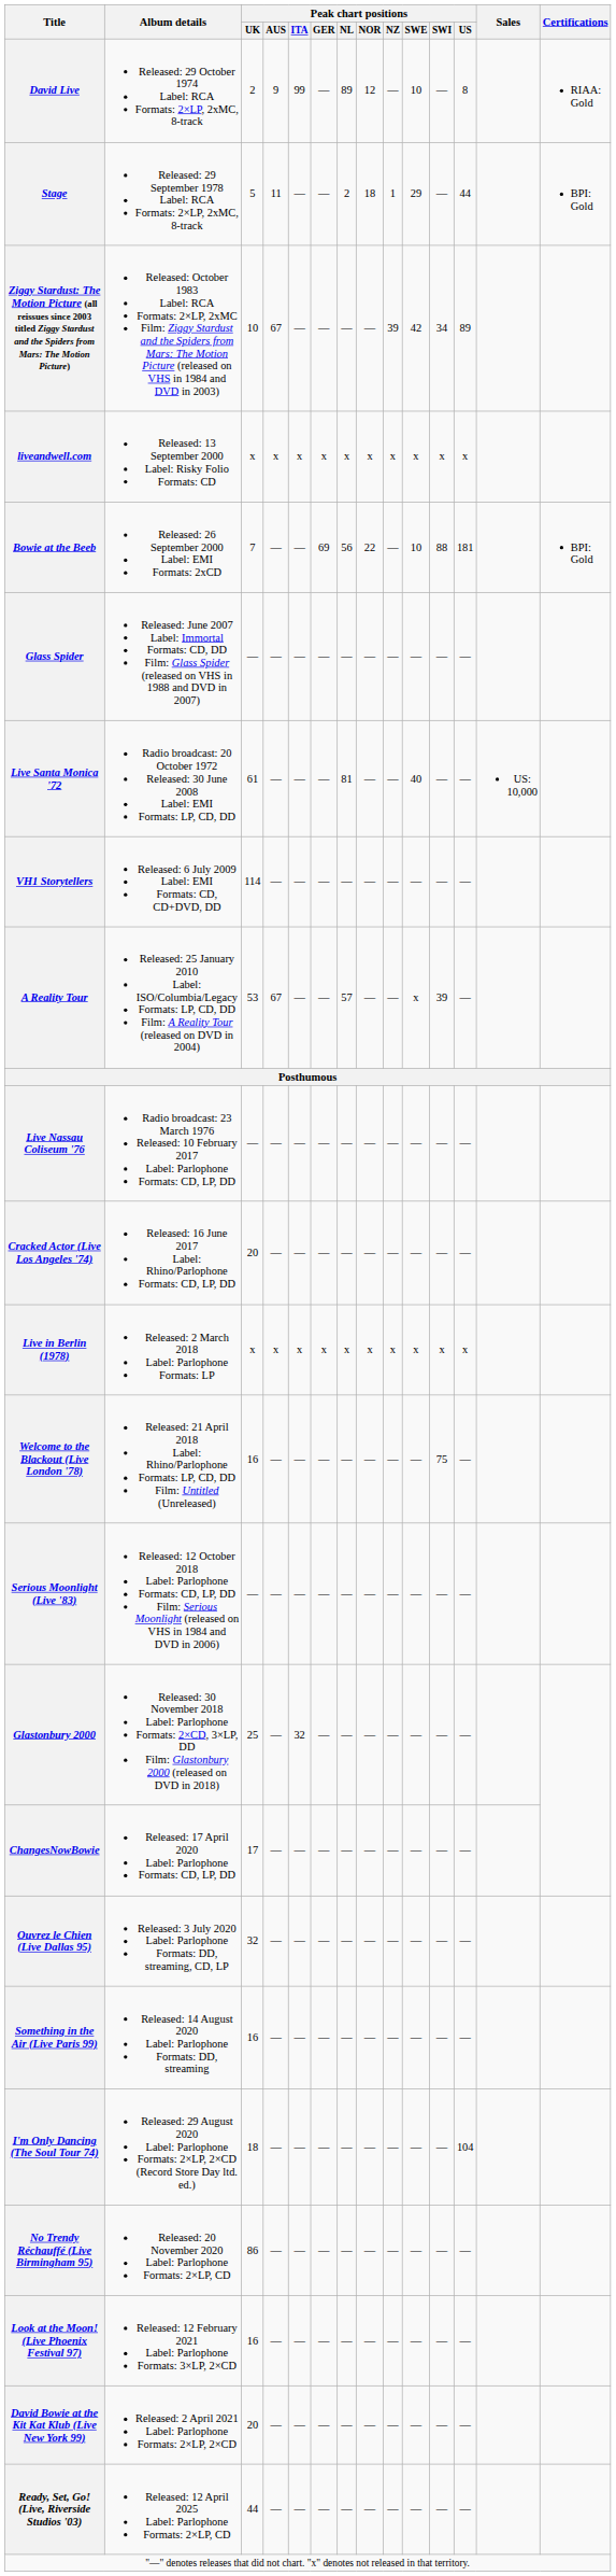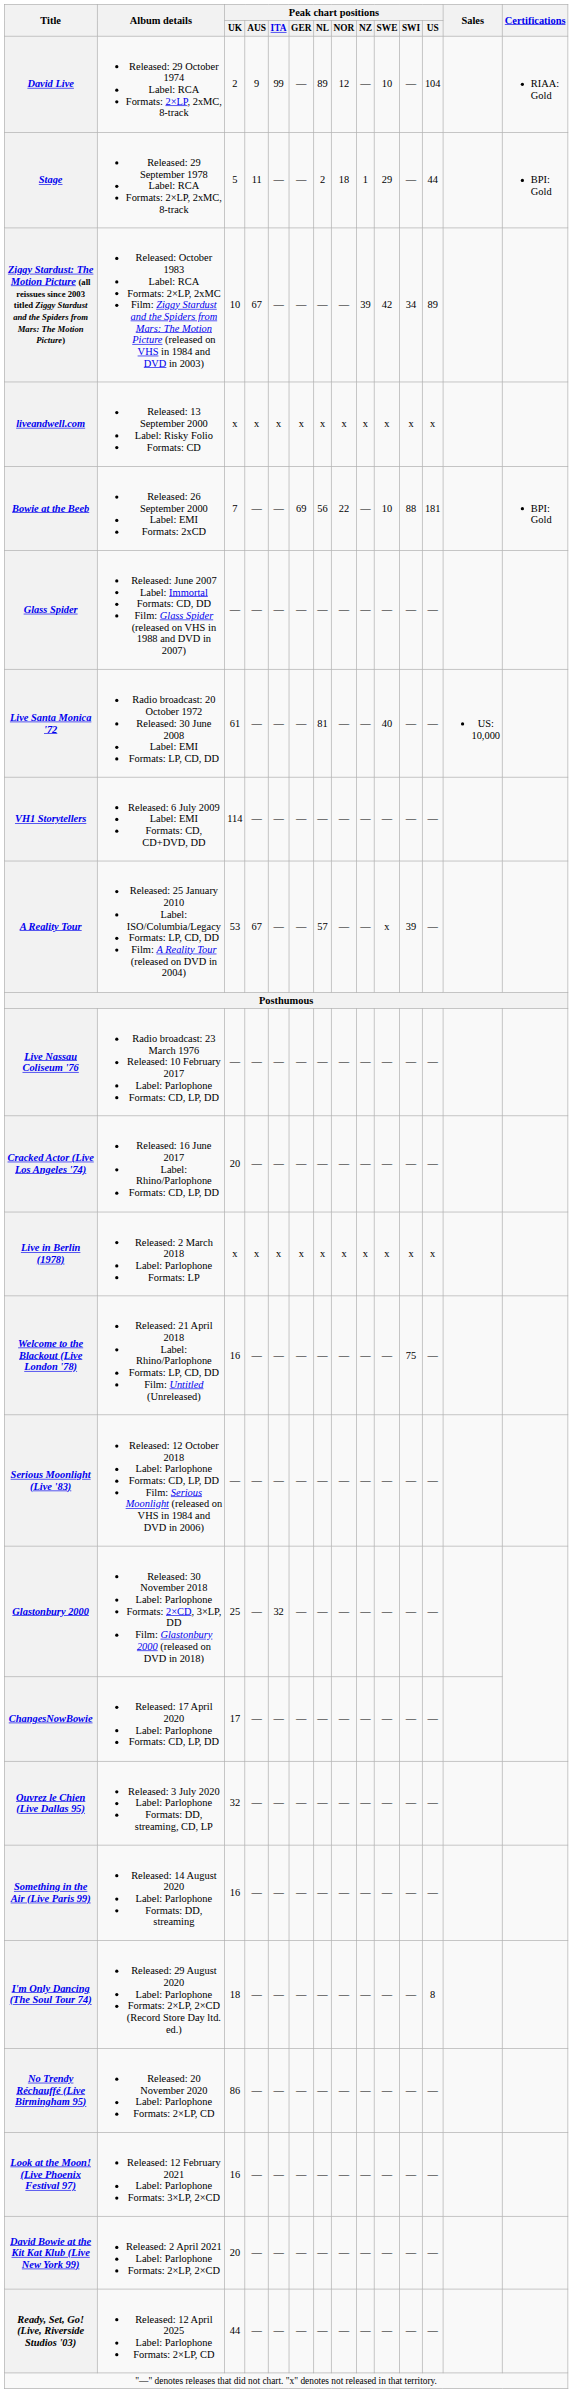 <table class="wikitable plainrowheaders" style="text-align:center;">
 <tr>
 <th scope="col" rowspan="2" style="width:20em;">Title</th>
 <th scope="col" rowspan="2" style="width:20em;">Album details</th>
 <th scope="col" colspan="10">Peak chart positions</th>
 <th scope="col" rowspan="2">Sales</th>
 <th scope="col" rowspan="2"><a href='#'>Certifications</a></th>
 </tr>
 <tr>
 <th scope="col" style="width:2.5em;font-size:90%;">UK<br></th>
 <th scope="col" style="width:2.5em;font-size:90%;">AUS<br></th>
 <th scope="col" style="width:2.5em;font-size:90%;"><a href='#'>ITA</a><br></th>
 <th scope="col" style="width:2.5em;font-size:90%;">GER<br></th>
 <th scope="col" style="width:2.5em;font-size:90%;">NL<br></th>
 <th scope="col" style="width:2.5em;font-size:90%;">NOR<br></th>
 <th scope="col" style="width:2.5em;font-size:90%;">NZ<br></th>
 <th scope="col" style="width:2.5em;font-size:90%;">SWE<br></th>
 <th scope="col" style="width:2.5em;font-size:90%;">SWI<br></th>
 <th scope="col" style="width:2.5em;font-size:90%;">US<br></th>
 </tr>
 <tr>
 <th scope="row"><em><a href='#'>David Live</a></em></th>
 <td><br><ul><li>Released: 29 October 1974</li><li>Label: RCA</li><li>Formats: <a href='#'>2×LP</a>, 2xMC, 8-track</li></ul></td>
 <td>2</td>
 <td>9</td>
 <td>99</td>
 <td>—</td>
 <td>89</td>
 <td>12</td>
 <td>—</td>
 <td>10</td>
 <td>—</td>
-<td>8</td>
+<td>104</td>
 <td></td>
 <td align="left"><br><ul><li>RIAA: Gold</li></ul></td>
 </tr>
 <tr>
 <th scope="row"><em><a href='#'>Stage</a></em></th>
 <td><br><ul><li>Released: 29 September 1978</li><li>Label: RCA</li><li>Formats: 2×LP, 2xMC, 8-track</li></ul></td>
 <td>5</td>
 <td>11</td>
 <td>—</td>
 <td>—</td>
 <td>2</td>
 <td>18</td>
 <td>1</td>
 <td>29</td>
 <td>—</td>
 <td>44</td>
 <td></td>
 <td align="left"><br><ul><li>BPI: Gold</li></ul></td>
 </tr>
 <tr>
 <th scope="row"><em><a href='#'>Ziggy Stardust: The Motion Picture</a></em> <small>(all reissues since 2003 titled <em>Ziggy Stardust and the Spiders from Mars: The Motion Picture</em>)</small></th>
 <td><br><ul><li>Released: October 1983</li><li>Label: RCA</li><li>Formats: 2×LP, 2xMC</li><li>Film: <em><a href='#'>Ziggy Stardust and the Spiders from Mars: The Motion Picture</a></em> (released on <a href='#'>VHS</a> in 1984 and <a href='#'>DVD</a> in 2003)</li></ul></td>
 <td>10</td>
 <td>67</td>
 <td>—</td>
 <td>—</td>
 <td>—</td>
 <td>—</td>
 <td>39</td>
 <td>42</td>
 <td>34</td>
 <td>89</td>
 <td></td>
 <td></td>
 </tr>
 <tr>
 <th scope="row"><em><a href='#'>liveandwell.com</a></em></th>
 <td><br><ul><li>Released: 13 September 2000</li><li>Label: Risky Folio</li><li>Formats: CD</li></ul></td>
 <td>x</td>
 <td>x</td>
 <td>x</td>
 <td>x</td>
 <td>x</td>
 <td>x</td>
 <td>x</td>
 <td>x</td>
 <td>x</td>
 <td>x</td>
 <td></td>
 <td></td>
 </tr>
 <tr>
 <th scope="row"><em><a href='#'>Bowie at the Beeb</a></em></th>
 <td><br><ul><li>Released: 26 September 2000</li><li>Label: EMI</li><li>Formats: 2xCD</li></ul></td>
 <td>7</td>
 <td>—</td>
 <td>—</td>
 <td>69</td>
 <td>56</td>
 <td>22</td>
 <td>—</td>
 <td>10</td>
 <td>88</td>
 <td>181</td>
 <td></td>
 <td align="left"><br><ul><li>BPI: Gold</li></ul></td>
 </tr>
 <tr>
 <th scope="row"><em><a href='#'>Glass Spider</a></em></th>
 <td><br><ul><li>Released: June 2007</li><li>Label: <a href='#'>Immortal</a></li><li>Formats: CD, DD</li><li>Film: <em><a href='#'>Glass Spider</a></em> (released on VHS in 1988 and DVD in 2007)</li></ul></td>
 <td>—</td>
 <td>—</td>
 <td>—</td>
 <td>—</td>
 <td>—</td>
 <td>—</td>
 <td>—</td>
 <td>—</td>
 <td>—</td>
 <td>—</td>
 <td></td>
 <td></td>
 </tr>
 <tr>
 <th scope="row"><em><a href='#'>Live Santa Monica '72</a></em></th>
 <td><br><ul><li>Radio broadcast: 20 October 1972</li><li>Released: 30 June 2008</li><li>Label: EMI</li><li>Formats: LP, CD, DD</li></ul></td>
 <td>61</td>
 <td>—</td>
 <td>—</td>
 <td>—</td>
 <td>81</td>
 <td>—</td>
 <td>—</td>
 <td>40</td>
 <td>—</td>
 <td>—</td>
 <td><br><ul><li>US: 10,000</li></ul></td>
 <td></td>
 </tr>
 <tr>
 <th scope="row"><em><a href='#'>VH1 Storytellers</a></em></th>
 <td><br><ul><li>Released: 6 July 2009</li><li>Label: EMI</li><li>Formats: CD, CD+DVD, DD</li></ul></td>
 <td>114<br></td>
 <td>—</td>
 <td>—</td>
 <td>—</td>
 <td>—</td>
 <td>—</td>
 <td>—</td>
 <td>—</td>
 <td>—</td>
 <td>—</td>
 <td></td>
 <td></td>
 </tr>
 <tr>
 <th scope="row"><em><a href='#'>A Reality Tour</a></em></th>
 <td><br><ul><li>Released: 25 January 2010</li><li>Label: ISO/Columbia/Legacy</li><li>Formats: LP, CD, DD</li><li>Film: <em><a href='#'>A Reality Tour</a></em> (released on DVD in 2004)</li></ul></td>
 <td>53</td>
 <td>67</td>
 <td>—</td>
 <td>—</td>
 <td>57</td>
 <td>—</td>
 <td>—</td>
 <td>x</td>
 <td>39</td>
 <td>—</td>
 <td></td>
 <td></td>
 </tr>
 <tr>
 <th colspan="14">Posthumous</th>
 </tr>
 <tr>
 <th scope="row"><em><a href='#'>Live Nassau Coliseum '76</a></em></th>
 <td><br><ul><li>Radio broadcast: 23 March 1976</li><li>Released: 10 February 2017</li><li>Label: Parlophone</li><li>Formats: CD, LP, DD</li></ul></td>
 <td>—</td>
 <td>—</td>
 <td>—</td>
 <td>—</td>
 <td>—</td>
 <td>—</td>
 <td>—</td>
 <td>—</td>
 <td>—</td>
 <td>—</td>
 <td></td>
 <td></td>
 </tr>
 <tr>
 <th scope="row"><em><a href='#'>Cracked Actor (Live Los Angeles '74)</a></em></th>
 <td><br><ul><li>Released: 16 June 2017</li><li>Label: Rhino/Parlophone</li><li>Formats: CD, LP, DD</li></ul></td>
 <td>20</td>
 <td>—</td>
 <td>—</td>
 <td>—</td>
 <td>—</td>
 <td>—</td>
 <td>—</td>
 <td>—</td>
 <td>—</td>
 <td>—</td>
 <td></td>
 <td></td>
 </tr>
 <tr>
 <th scope="row"><em><a href='#'>Live in Berlin (1978)</a></em></th>
 <td><br><ul><li>Released: 2 March 2018</li><li>Label: Parlophone</li><li>Formats: LP</li></ul></td>
 <td>x</td>
 <td>x</td>
 <td>x</td>
 <td>x</td>
 <td>x</td>
 <td>x</td>
 <td>x</td>
 <td>x</td>
 <td>x</td>
 <td>x</td>
 <td></td>
 <td></td>
 </tr>
 <tr>
 <th scope="row"><em><a href='#'>Welcome to the Blackout (Live London '78)</a></em></th>
 <td><br><ul><li>Released: 21 April 2018</li><li>Label: Rhino/Parlophone</li><li>Formats: LP, CD, DD</li><li>Film: <em><a href='#'>Untitled</a></em> (Unreleased)</li></ul></td>
 <td>16</td>
 <td>—</td>
 <td>—</td>
 <td>—</td>
 <td>—</td>
 <td>—</td>
 <td>—</td>
 <td>—</td>
 <td>75</td>
 <td>—</td>
 <td></td>
 <td></td>
 </tr>
 <tr>
 <th scope="row"><em><a href='#'>Serious Moonlight (Live '83)</a></em></th>
 <td><br><ul><li>Released: 12 October 2018</li><li>Label: Parlophone</li><li>Formats: CD, LP, DD</li><li>Film: <em><a href='#'>Serious Moonlight</a></em> (released on VHS in 1984 and DVD in 2006)</li></ul></td>
 <td>—</td>
 <td>—</td>
 <td>—</td>
 <td>—</td>
 <td>—</td>
 <td>—</td>
 <td>—</td>
 <td>—</td>
 <td>—</td>
 <td>—</td>
 <td></td>
 <td></td>
 </tr>
 <tr>
 <th scope="row"><em><a href='#'>Glastonbury 2000</a></em></th>
 <td><br><ul><li>Released: 30 November 2018</li><li>Label: Parlophone</li><li>Formats: <a href='#'>2×CD</a>, 3×LP, DD</li><li>Film: <em><a href='#'>Glastonbury 2000</a></em> (released on DVD in 2018)</li></ul></td>
 <td>25</td>
 <td>—</td>
 <td>32</td>
 <td>—</td>
 <td>—</td>
 <td>—</td>
 <td>—</td>
 <td>—</td>
 <td>—</td>
 <td>—</td>
 <td></td>
 </tr>
 <tr>
 <th scope="row"><em><a href='#'>ChangesNowBowie</a></em></th>
 <td><br><ul><li>Released: 17 April 2020</li><li>Label: Parlophone</li><li>Formats: CD, LP, DD</li></ul></td>
 <td>17</td>
 <td>—</td>
 <td>—</td>
 <td>—</td>
 <td>—</td>
 <td>—</td>
 <td>—</td>
 <td>—</td>
 <td>—</td>
 <td>—</td>
 <td></td>
 </tr>
 <tr>
 <th scope="row"><em><a href='#'>Ouvrez le Chien (Live Dallas 95)</a></em></th>
 <td><br><ul><li>Released: 3 July 2020</li><li>Label: Parlophone</li><li>Formats: DD, streaming, CD, LP</li></ul></td>
 <td>32</td>
 <td>—</td>
 <td>—</td>
 <td>—</td>
 <td>—</td>
 <td>—</td>
 <td>—</td>
 <td>—</td>
 <td>—</td>
 <td>—</td>
 <td></td>
 <td></td>
 </tr>
 <tr>
 <th scope="row"><em><a href='#'>Something in the Air (Live Paris 99)</a></em></th>
 <td><br><ul><li>Released: 14 August 2020</li><li>Label: Parlophone</li><li>Formats: DD, streaming</li></ul></td>
 <td>16</td>
 <td>—</td>
 <td>—</td>
 <td>—</td>
 <td>—</td>
 <td>—</td>
 <td>—</td>
 <td>—</td>
 <td>—</td>
 <td>—</td>
 <td></td>
 <td></td>
 </tr>
 <tr>
 <th scope="row"><em><a href='#'>I'm Only Dancing (The Soul Tour 74)</a></em></th>
 <td><br><ul><li>Released: 29 August 2020</li><li>Label: Parlophone</li><li>Formats: 2×LP, 2×CD (Record Store Day ltd. ed.)</li></ul></td>
 <td>18</td>
 <td>—</td>
 <td>—</td>
 <td>—</td>
 <td>—</td>
 <td>—</td>
 <td>—</td>
 <td>—</td>
 <td>—</td>
-<td>104</td>
+<td>8</td>
 <td></td>
 <td></td>
 </tr>
 <tr>
 <th scope="row"><em><a href='#'>No Trendy Réchauffé (Live Birmingham 95)</a></em></th>
 <td><br><ul><li>Released: 20 November 2020</li><li>Label: Parlophone</li><li>Formats: 2×LP, CD</li></ul></td>
 <td>86</td>
 <td>—</td>
 <td>—</td>
 <td>—</td>
 <td>—</td>
 <td>—</td>
 <td>—</td>
 <td>—</td>
 <td>—</td>
 <td>—</td>
 <td></td>
 <td></td>
 </tr>
 <tr>
 <th scope="row"><em><a href='#'>Look at the Moon! (Live Phoenix Festival 97)</a></em></th>
 <td><br><ul><li>Released: 12 February 2021</li><li>Label: Parlophone</li><li>Formats: 3×LP, 2×CD</li></ul></td>
 <td>16</td>
 <td>—</td>
 <td>—</td>
 <td>—</td>
 <td>—</td>
 <td>—</td>
 <td>—</td>
 <td>—</td>
 <td>—</td>
 <td>—</td>
 <td></td>
 <td></td>
 </tr>
 <tr>
 <th scope="row"><em><a href='#'>David Bowie at the Kit Kat Klub (Live New York 99)</a></em></th>
 <td><br><ul><li>Released: 2 April 2021</li><li>Label: Parlophone</li><li>Formats: 2×LP, 2×CD</li></ul></td>
 <td>20</td>
 <td>—</td>
 <td>—</td>
 <td>—</td>
 <td>—</td>
 <td>—</td>
 <td>—</td>
 <td>—</td>
 <td>—</td>
 <td>—</td>
 <td></td>
 <td></td>
 </tr>
 <tr>
 <th scope="row"><em>Ready, Set, Go! (Live, Riverside Studios '03)</em></th>
 <td><br><ul><li>Released: 12 April 2025</li><li>Label: Parlophone</li><li>Formats: 2×LP, CD</li></ul></td>
 <td>44</td>
 <td>—</td>
 <td>—</td>
 <td>—</td>
 <td>—</td>
 <td>—</td>
 <td>—</td>
 <td>—</td>
 <td>—</td>
 <td>—</td>
 <td></td>
 <td></td>
 </tr>
 <tr>
 <td colspan="14" style="text-align:center; font-size:90%;">"—" denotes releases that did not chart. "x" denotes not released in that territory.</td>
 </tr>
 </table>
